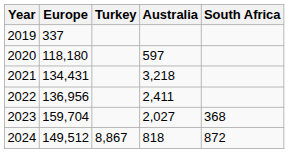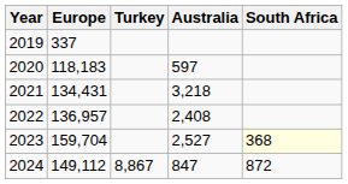 <table class="wikitable">
 <tr>
 <th>Year</th>
 <th>Europe</th>
 <th>Turkey</th>
 <th>Australia</th>
 <th>South Africa</th>
 </tr>
 <tr>
 <td>2019</td>
 <td>337</td>
 <td></td>
 <td></td>
 <td></td>
 </tr>
 <tr>
 <td>2020</td>
-<td>118,180</td>
+<td>118,183</td>
 <td></td>
 <td>597</td>
 <td></td>
 </tr>
 <tr>
 <td>2021</td>
 <td>134,431</td>
 <td></td>
 <td>3,218</td>
 <td></td>
 </tr>
 <tr>
 <td>2022</td>
-<td>136,956</td>
+<td>136,957</td>
 <td></td>
-<td>2,411</td>
+<td>2,408</td>
 <td></td>
 </tr>
 <tr>
 <td>2023</td>
 <td>159,704</td>
 <td></td>
-<td>2,027</td>
-<td>368</td>
+<td>2,527</td>
+<td style="background: lightyellow;">368</td>
 </tr>
 <tr>
 <td>2024</td>
-<td>149,512</td>
+<td>149,112</td>
 <td>8,867</td>
-<td>818</td>
+<td>847</td>
 <td>872</td>
 </tr>
 </table>
